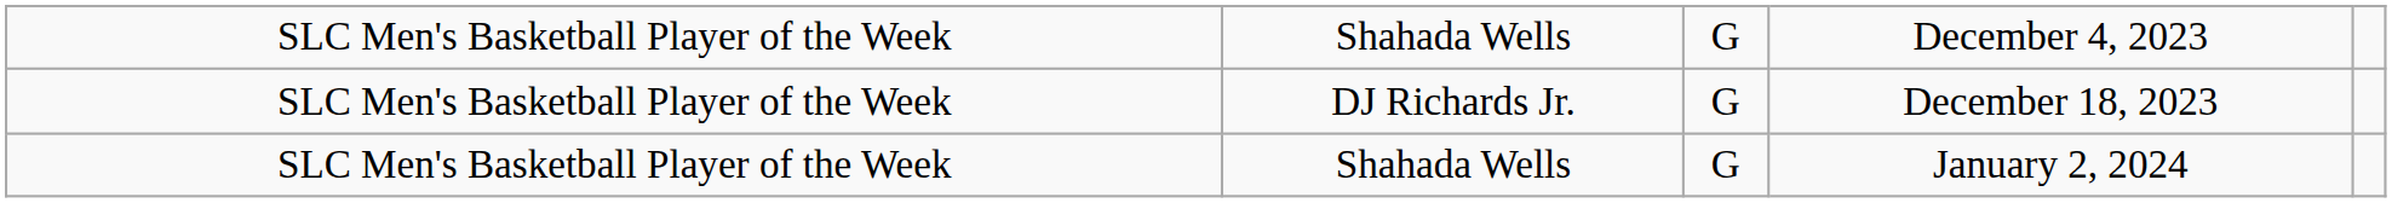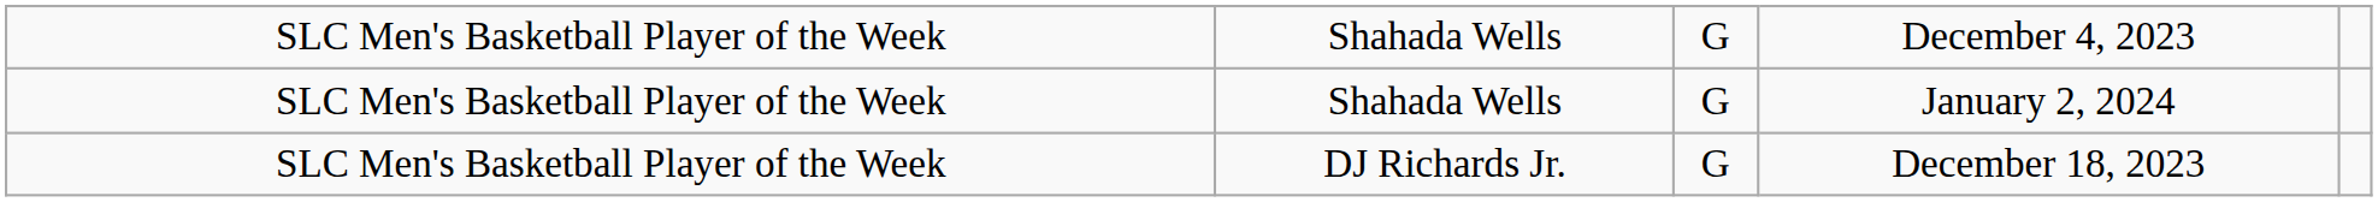 <table class="wikitable" style="width: 60%;text-align: center;">
 <tr align="center">
 <td rowspan="1">SLC Men's Basketball Player of the Week</td>
 <td>Shahada Wells</td>
 <td>G</td>
 <td>December 4, 2023</td>
 <td></td>
 </tr>
 <tr align="center">
 <td rowspan="1">SLC Men's Basketball Player of the Week</td>
+<td>Shahada Wells</td>
+<td>G</td>
+<td>January 2, 2024</td>
+<td></td>
+</tr>
+<tr align="center">
+<td rowspan="1">SLC Men's Basketball Player of the Week</td>
 <td>DJ Richards Jr.</td>
 <td>G</td>
 <td>December 18, 2023</td>
 <td></td>
 </tr>
-<tr align="center">
-<td rowspan="1">SLC Men's Basketball Player of the Week</td>
-<td>Shahada Wells</td>
-<td>G</td>
-<td>January 2, 2024</td>
-<td></td>
-</tr>
 </table>
